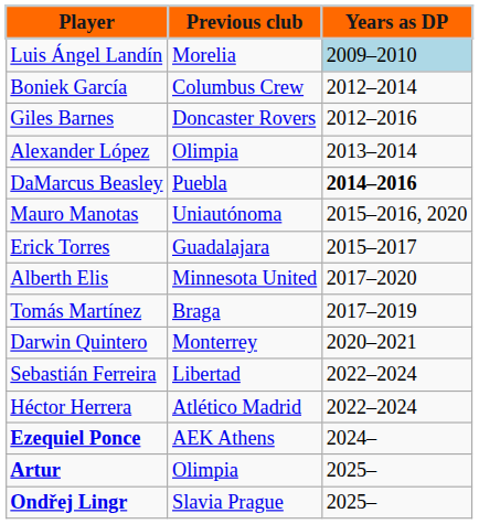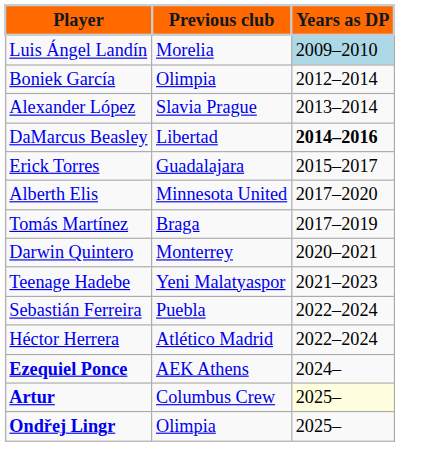 <table class="wikitable" style="text-align:center">
 <tr>
 <th style="background:#FF6900; color:#101820; border:2px solid #C4CED4;">Player</th>
 <th style="background:#FF6900; color:#101820; border:2px solid #C4CED4;">Previous club</th>
 <th style="background:#FF6900; color:#101820; border:2px solid #C4CED4;">Years as DP</th>
 </tr>
 <tr>
 <td align=left> <a href='#'>Luis Ángel Landín</a></td>
 <td align=left> <a href='#'>Morelia</a></td>
 <td align=left style="background: lightblue;">2009–2010</td>
 </tr>
 <tr>
 <td align=left> <a href='#'>Boniek García</a></td>
-<td align=left> <a href='#'>Columbus Crew</a></td>
+<td align=left> <a href='#'>Olimpia</a></td>
 <td align=left>2012–2014</td>
 </tr>
 <tr>
-<td align=left> <a href='#'>Giles Barnes</a></td>
-<td align=left> <a href='#'>Doncaster Rovers</a></td>
-<td align=left>2012–2016</td>
-</tr>
-<tr>
 <td align=left> <a href='#'>Alexander López</a></td>
-<td align=left> <a href='#'>Olimpia</a></td>
+<td align=left> <a href='#'>Slavia Prague</a></td>
 <td align=left>2013–2014</td>
 </tr>
 <tr>
 <td align=left> <a href='#'>DaMarcus Beasley</a></td>
-<td align=left> <a href='#'>Puebla</a></td>
+<td align=left> <a href='#'>Libertad</a></td>
 <td align=left><strong>2014–2016</strong></td>
-</tr>
-<tr>
-<td align=left> <a href='#'>Mauro Manotas</a></td>
-<td align=left> <a href='#'>Uniautónoma</a></td>
-<td align=left>2015–2016, 2020</td>
 </tr>
 <tr>
 <td align=left> <a href='#'>Erick Torres</a></td>
 <td align=left> <a href='#'>Guadalajara</a></td>
 <td align=left>2015–2017</td>
 </tr>
 <tr>
 <td align=left> <a href='#'>Alberth Elis</a></td>
 <td align=left> <a href='#'>Minnesota United</a></td>
 <td align=left>2017–2020</td>
 </tr>
 <tr>
 <td align=left> <a href='#'>Tomás Martínez</a></td>
 <td align=left> <a href='#'>Braga</a></td>
 <td align=left>2017–2019</td>
 </tr>
 <tr>
 <td align=left> <a href='#'>Darwin Quintero</a></td>
 <td align=left> <a href='#'>Monterrey</a></td>
 <td align=left>2020–2021</td>
 </tr>
 <tr>
+<td align=left> <a href='#'>Teenage Hadebe</a></td>
+<td align=left> <a href='#'>Yeni Malatyaspor</a></td>
+<td align=left>2021–2023</td>
+</tr>
+<tr>
 <td align=left> <a href='#'>Sebastián Ferreira</a></td>
-<td align=left> <a href='#'>Libertad</a></td>
+<td align=left> <a href='#'>Puebla</a></td>
 <td align=left>2022–2024</td>
 </tr>
 <tr>
 <td align=left> <a href='#'>Héctor Herrera</a></td>
 <td align=left> <a href='#'>Atlético Madrid</a></td>
 <td align=left>2022–2024</td>
 </tr>
 <tr>
 <td align=left> <strong><a href='#'>Ezequiel Ponce</a></strong></td>
 <td align=left> <a href='#'>AEK Athens</a></td>
 <td align=left>2024–</td>
 </tr>
 <tr>
 <td align=left> <strong><a href='#'>Artur</a></strong></td>
+<td align=left> <a href='#'>Columbus Crew</a></td>
+<td align=left style="background: lightyellow;">2025–</td>
+</tr>
+<tr>
+<td align=left> <strong><a href='#'>Ondřej Lingr</a></strong></td>
 <td align=left> <a href='#'>Olimpia</a></td>
 <td align=left>2025–</td>
 </tr>
-<tr>
-<td align=left> <strong><a href='#'>Ondřej Lingr</a></strong></td>
-<td align=left> <a href='#'>Slavia Prague</a></td>
-<td align=left>2025–</td>
-</tr>
 </table>
